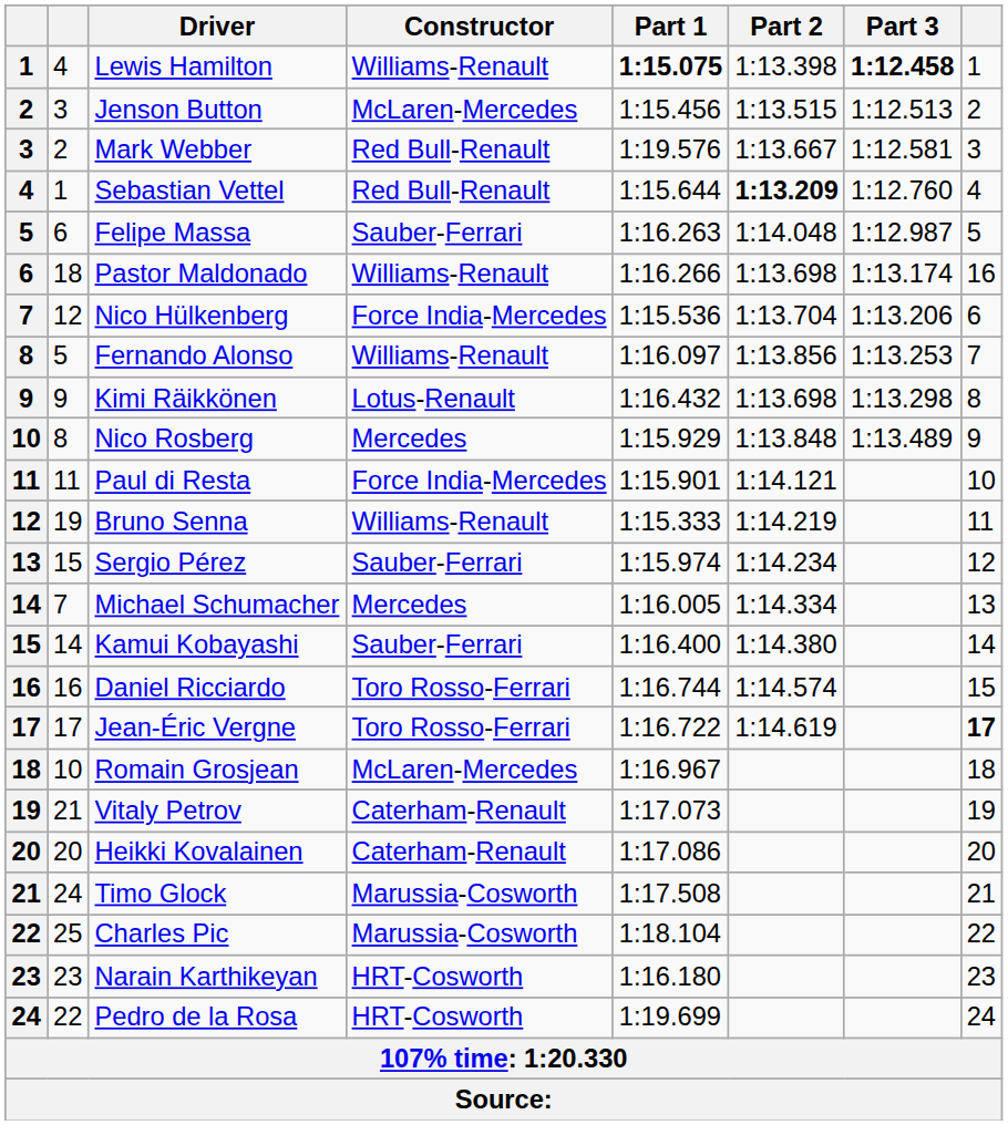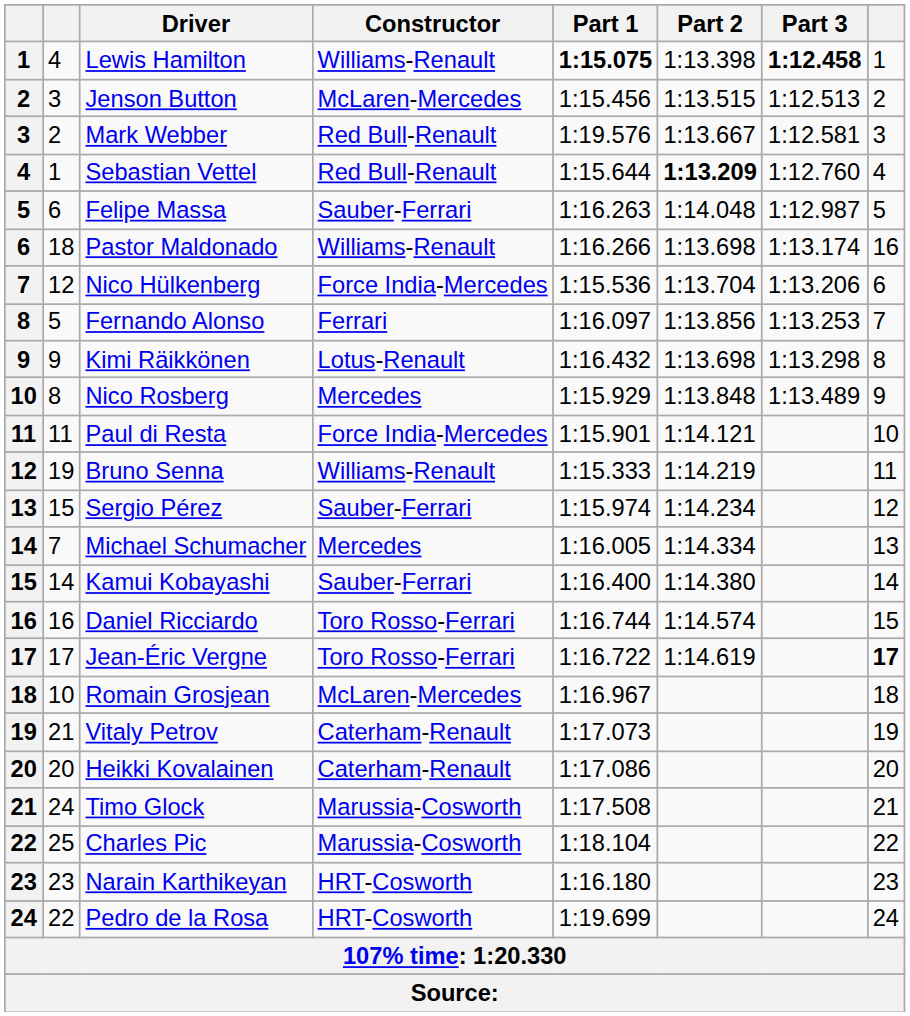 <table class="wikitable sortable" style="font-size:85%">
 <tr>
 <th></th>
 <th></th>
 <th>Driver</th>
 <th>Constructor</th>
 <th>Part 1</th>
 <th>Part 2</th>
 <th>Part 3</th>
 <th></th>
 </tr>
 <tr>
 <th>1</th>
 <td>4</td>
 <td> <a href='#'>Lewis Hamilton</a></td>
 <td><a href='#'>Williams</a>-<a href='#'>Renault</a></td>
 <td><strong>1:15.075</strong></td>
 <td>1:13.398</td>
 <td><strong>1:12.458</strong></td>
 <td>1</td>
 </tr>
 <tr>
 <th>2</th>
 <td>3</td>
 <td> <a href='#'>Jenson Button</a></td>
 <td><a href='#'>McLaren</a>-<a href='#'>Mercedes</a></td>
 <td>1:15.456</td>
 <td>1:13.515</td>
 <td>1:12.513</td>
 <td>2</td>
 </tr>
 <tr>
 <th>3</th>
 <td>2</td>
 <td> <a href='#'>Mark Webber</a></td>
 <td><a href='#'>Red Bull</a>-<a href='#'>Renault</a></td>
 <td>1:19.576</td>
 <td>1:13.667</td>
 <td>1:12.581</td>
 <td>3</td>
 </tr>
 <tr>
 <th>4</th>
 <td>1</td>
 <td> <a href='#'>Sebastian Vettel</a></td>
 <td><a href='#'>Red Bull</a>-<a href='#'>Renault</a></td>
 <td>1:15.644</td>
 <td><strong>1:13.209</strong></td>
 <td>1:12.760</td>
 <td>4</td>
 </tr>
 <tr>
 <th>5</th>
 <td>6</td>
 <td> <a href='#'>Felipe Massa</a></td>
 <td><a href='#'>Sauber</a>-<a href='#'>Ferrari</a></td>
 <td>1:16.263</td>
 <td>1:14.048</td>
 <td>1:12.987</td>
 <td>5</td>
 </tr>
 <tr>
 <th>6</th>
 <td>18</td>
 <td> <a href='#'>Pastor Maldonado</a></td>
 <td><a href='#'>Williams</a>-<a href='#'>Renault</a></td>
 <td>1:16.266</td>
 <td>1:13.698</td>
 <td>1:13.174</td>
 <td>16</td>
 </tr>
 <tr>
 <th>7</th>
 <td>12</td>
 <td> <a href='#'>Nico Hülkenberg</a></td>
 <td><a href='#'>Force India</a>-<a href='#'>Mercedes</a></td>
 <td>1:15.536</td>
 <td>1:13.704</td>
 <td>1:13.206</td>
 <td>6</td>
 </tr>
 <tr>
 <th>8</th>
 <td>5</td>
 <td> <a href='#'>Fernando Alonso</a></td>
-<td><a href='#'>Williams</a>-<a href='#'>Renault</a></td>
+<td><a href='#'>Ferrari</a></td>
 <td>1:16.097</td>
 <td>1:13.856</td>
 <td>1:13.253</td>
 <td>7</td>
 </tr>
 <tr>
 <th>9</th>
 <td>9</td>
 <td> <a href='#'>Kimi Räikkönen</a></td>
 <td><a href='#'>Lotus</a>-<a href='#'>Renault</a></td>
 <td>1:16.432</td>
 <td>1:13.698</td>
 <td>1:13.298</td>
 <td>8</td>
 </tr>
 <tr>
 <th>10</th>
 <td>8</td>
 <td> <a href='#'>Nico Rosberg</a></td>
 <td><a href='#'>Mercedes</a></td>
 <td>1:15.929</td>
 <td>1:13.848</td>
 <td>1:13.489</td>
 <td>9</td>
 </tr>
 <tr>
 <th>11</th>
 <td>11</td>
 <td> <a href='#'>Paul di Resta</a></td>
 <td><a href='#'>Force India</a>-<a href='#'>Mercedes</a></td>
 <td>1:15.901</td>
 <td>1:14.121</td>
 <td data-sort-value="11"></td>
 <td>10</td>
 </tr>
 <tr>
 <th>12</th>
 <td>19</td>
 <td> <a href='#'>Bruno Senna</a></td>
 <td><a href='#'>Williams</a>-<a href='#'>Renault</a></td>
 <td>1:15.333</td>
 <td>1:14.219</td>
 <td data-sort-value="12"></td>
 <td>11</td>
 </tr>
 <tr>
 <th>13</th>
 <td>15</td>
 <td> <a href='#'>Sergio Pérez</a></td>
 <td><a href='#'>Sauber</a>-<a href='#'>Ferrari</a></td>
 <td>1:15.974</td>
 <td>1:14.234</td>
 <td data-sort-value="13"></td>
 <td>12</td>
 </tr>
 <tr>
 <th>14</th>
 <td>7</td>
 <td> <a href='#'>Michael Schumacher</a></td>
 <td><a href='#'>Mercedes</a></td>
 <td>1:16.005</td>
 <td>1:14.334</td>
 <td data-sort-value="14"></td>
 <td>13</td>
 </tr>
 <tr>
 <th>15</th>
 <td>14</td>
 <td> <a href='#'>Kamui Kobayashi</a></td>
 <td><a href='#'>Sauber</a>-<a href='#'>Ferrari</a></td>
 <td>1:16.400</td>
 <td>1:14.380</td>
 <td data-sort-value="15"></td>
 <td>14</td>
 </tr>
 <tr>
 <th>16</th>
 <td>16</td>
 <td> <a href='#'>Daniel Ricciardo</a></td>
 <td><a href='#'>Toro Rosso</a>-<a href='#'>Ferrari</a></td>
 <td>1:16.744</td>
 <td>1:14.574</td>
 <td data-sort-value="16"></td>
 <td>15</td>
 </tr>
 <tr>
 <th>17</th>
 <td>17</td>
 <td> <a href='#'>Jean-Éric Vergne</a></td>
 <td><a href='#'>Toro Rosso</a>-<a href='#'>Ferrari</a></td>
 <td>1:16.722</td>
 <td>1:14.619</td>
 <td data-sort-value="17"></td>
 <td><strong>17</strong></td>
 </tr>
 <tr>
 <th>18</th>
 <td>10</td>
 <td> <a href='#'>Romain Grosjean</a></td>
 <td><a href='#'>McLaren</a>-<a href='#'>Mercedes</a></td>
 <td>1:16.967</td>
 <td data-sort-value="18"></td>
 <td data-sort-value="18"></td>
 <td>18</td>
 </tr>
 <tr>
 <th>19</th>
 <td>21</td>
 <td> <a href='#'>Vitaly Petrov</a></td>
 <td><a href='#'>Caterham</a>-<a href='#'>Renault</a></td>
 <td>1:17.073</td>
 <td data-sort-value="19"></td>
 <td data-sort-value="19"></td>
 <td>19</td>
 </tr>
 <tr>
 <th>20</th>
 <td>20</td>
 <td> <a href='#'>Heikki Kovalainen</a></td>
 <td><a href='#'>Caterham</a>-<a href='#'>Renault</a></td>
 <td>1:17.086</td>
 <td data-sort-value="20"></td>
 <td data-sort-value="20"></td>
 <td>20</td>
 </tr>
 <tr>
 <th>21</th>
 <td>24</td>
 <td> <a href='#'>Timo Glock</a></td>
 <td><a href='#'>Marussia</a>-<a href='#'>Cosworth</a></td>
 <td>1:17.508</td>
 <td data-sort-value="21"></td>
 <td data-sort-value="21"></td>
 <td>21</td>
 </tr>
 <tr>
 <th>22</th>
 <td>25</td>
 <td> <a href='#'>Charles Pic</a></td>
 <td><a href='#'>Marussia</a>-<a href='#'>Cosworth</a></td>
 <td>1:18.104</td>
 <td data-sort-value="22"></td>
 <td data-sort-value="22"></td>
 <td>22</td>
 </tr>
 <tr>
 <th>23</th>
 <td>23</td>
 <td> <a href='#'>Narain Karthikeyan</a></td>
 <td><a href='#'>HRT</a>-<a href='#'>Cosworth</a></td>
 <td>1:16.180</td>
 <td data-sort-value="23"></td>
 <td data-sort-value="23"></td>
 <td>23</td>
 </tr>
 <tr>
 <th>24</th>
 <td>22</td>
 <td> <a href='#'>Pedro de la Rosa</a></td>
 <td><a href='#'>HRT</a>-<a href='#'>Cosworth</a></td>
 <td>1:19.699</td>
 <td data-sort-value="24"></td>
 <td data-sort-value="24"></td>
 <td>24</td>
 </tr>
 <tr>
 <th colspan=8><a href='#'>107% time</a>: 1:20.330</th>
 </tr>
 <tr>
 <th colspan=8>Source:</th>
 </tr>
 </table>
